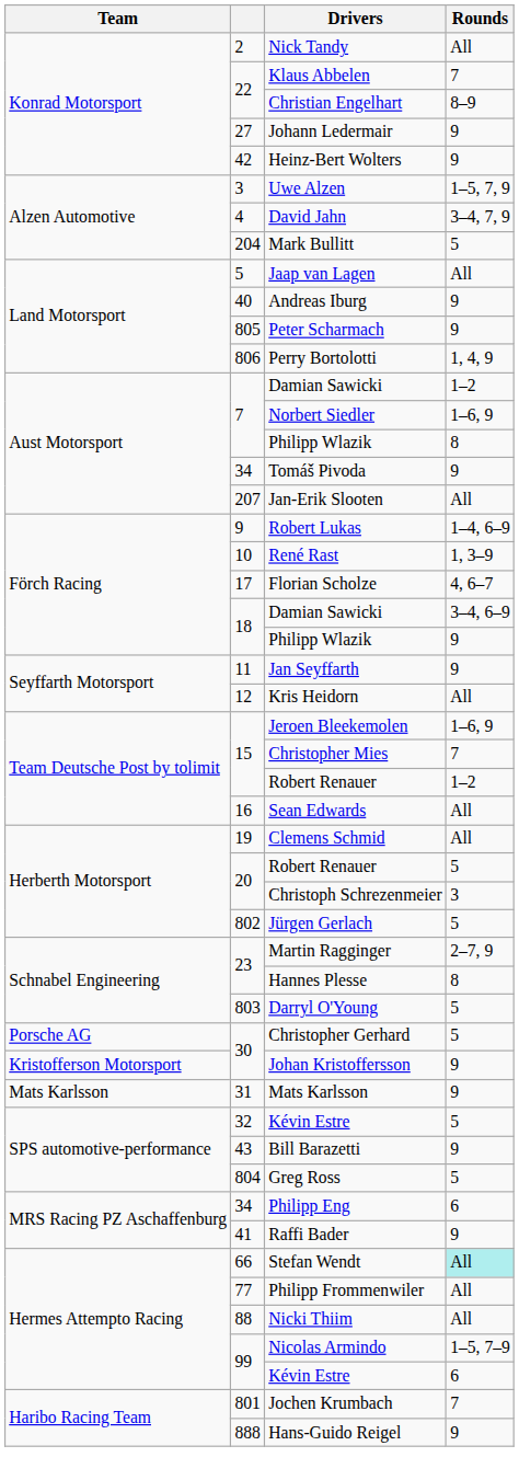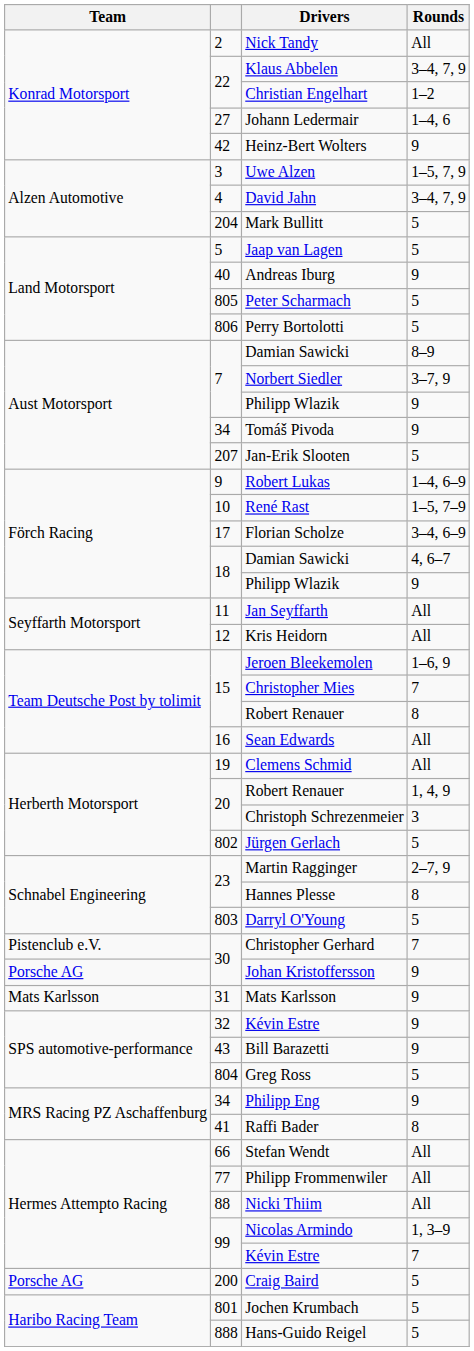 <table class="wikitable" style="font-size: 85%;">
 <tr>
 <th>Team</th>
 <th></th>
 <th>Drivers</th>
 <th>Rounds</th>
 </tr>
 <tr>
 <td rowspan=5> <a href='#'>Konrad Motorsport</a></td>
 <td>2</td>
 <td> <a href='#'>Nick Tandy</a></td>
 <td>All</td>
 </tr>
 <tr>
 <td rowspan=2>22</td>
 <td> <a href='#'>Klaus Abbelen</a></td>
-<td>7</td>
+<td>3–4, 7, 9</td>
 </tr>
 <tr>
 <td> <a href='#'>Christian Engelhart</a></td>
-<td>8–9</td>
+<td>1–2</td>
 </tr>
 <tr>
 <td>27</td>
 <td> Johann Ledermair</td>
-<td>9</td>
+<td>1–4, 6</td>
 </tr>
 <tr>
 <td>42</td>
 <td> Heinz-Bert Wolters</td>
 <td>9</td>
 </tr>
 <tr>
 <td rowspan=3> Alzen Automotive</td>
 <td>3</td>
 <td> <a href='#'>Uwe Alzen</a></td>
 <td>1–5, 7, 9</td>
 </tr>
 <tr>
 <td>4</td>
 <td> <a href='#'>David Jahn</a></td>
 <td>3–4, 7, 9</td>
 </tr>
 <tr>
 <td>204</td>
 <td> Mark Bullitt</td>
 <td>5</td>
 </tr>
 <tr>
 <td rowspan=4> Land Motorsport</td>
 <td>5</td>
 <td> <a href='#'>Jaap van Lagen</a></td>
-<td>All</td>
+<td>5</td>
 </tr>
 <tr>
 <td>40</td>
 <td> Andreas Iburg</td>
 <td>9</td>
 </tr>
 <tr>
 <td>805</td>
 <td> <a href='#'>Peter Scharmach</a></td>
-<td>9</td>
+<td>5</td>
 </tr>
 <tr>
 <td>806</td>
 <td> Perry Bortolotti</td>
-<td>1, 4, 9</td>
+<td>5</td>
 </tr>
 <tr>
 <td rowspan=5> Aust Motorsport</td>
 <td rowspan=3>7</td>
 <td> Damian Sawicki</td>
-<td>1–2</td>
+<td>8–9</td>
 </tr>
 <tr>
 <td> <a href='#'>Norbert Siedler</a></td>
-<td>1–6, 9</td>
+<td>3–7, 9</td>
 </tr>
 <tr>
 <td> Philipp Wlazik</td>
-<td>8</td>
+<td>9</td>
 </tr>
 <tr>
 <td>34</td>
 <td> Tomáš Pivoda</td>
 <td>9</td>
 </tr>
 <tr>
 <td>207</td>
 <td> Jan-Erik Slooten</td>
-<td>All</td>
+<td>5</td>
 </tr>
 <tr>
 <td rowspan=5> Förch Racing</td>
 <td>9</td>
 <td> <a href='#'>Robert Lukas</a></td>
 <td>1–4, 6–9</td>
 </tr>
 <tr>
 <td>10</td>
 <td> <a href='#'>René Rast</a></td>
-<td>1, 3–9</td>
+<td>1–5, 7–9</td>
 </tr>
 <tr>
 <td>17</td>
 <td> Florian Scholze</td>
-<td>4, 6–7</td>
+<td>3–4, 6–9</td>
 </tr>
 <tr>
 <td rowspan=2>18</td>
 <td> Damian Sawicki</td>
-<td>3–4, 6–9</td>
+<td>4, 6–7</td>
 </tr>
 <tr>
 <td> Philipp Wlazik</td>
 <td>9</td>
 </tr>
 <tr>
 <td rowspan=2> Seyffarth Motorsport</td>
 <td>11</td>
 <td> <a href='#'>Jan Seyffarth</a></td>
-<td>9</td>
+<td>All</td>
 </tr>
 <tr>
 <td>12</td>
 <td> Kris Heidorn</td>
 <td>All</td>
 </tr>
 <tr>
 <td rowspan=4> <a href='#'>Team Deutsche Post by tolimit</a></td>
 <td rowspan=3>15</td>
 <td> <a href='#'>Jeroen Bleekemolen</a></td>
 <td>1–6, 9</td>
 </tr>
 <tr>
 <td> <a href='#'>Christopher Mies</a></td>
 <td>7</td>
 </tr>
 <tr>
 <td> Robert Renauer</td>
-<td>1–2</td>
+<td>8</td>
 </tr>
 <tr>
 <td>16</td>
 <td> <a href='#'>Sean Edwards</a></td>
 <td>All</td>
 </tr>
 <tr>
 <td rowspan=4> Herberth Motorsport</td>
 <td>19</td>
 <td> <a href='#'>Clemens Schmid</a></td>
 <td>All</td>
 </tr>
 <tr>
 <td rowspan=2>20</td>
 <td> Robert Renauer</td>
-<td>5</td>
+<td>1, 4, 9</td>
 </tr>
 <tr>
 <td> Christoph Schrezenmeier</td>
 <td>3</td>
 </tr>
 <tr>
 <td>802</td>
 <td> <a href='#'>Jürgen Gerlach</a></td>
 <td>5</td>
 </tr>
 <tr>
 <td rowspan=3> Schnabel Engineering</td>
 <td rowspan=2>23</td>
 <td> Martin Ragginger</td>
 <td>2–7, 9</td>
 </tr>
 <tr>
 <td> Hannes Plesse</td>
 <td>8</td>
 </tr>
 <tr>
 <td>803</td>
 <td> <a href='#'>Darryl O'Young</a></td>
 <td>5</td>
 </tr>
 <tr>
-<td> <a href='#'>Porsche AG</a></td>
+<td> Pistenclub e.V.</td>
 <td rowspan=2>30</td>
 <td> Christopher Gerhard</td>
-<td>5</td>
+<td>7</td>
 </tr>
 <tr>
-<td> <a href='#'>Kristofferson Motorsport</a></td>
+<td> <a href='#'>Porsche AG</a></td>
 <td> <a href='#'>Johan Kristoffersson</a></td>
 <td>9</td>
 </tr>
 <tr>
 <td> Mats Karlsson</td>
 <td>31</td>
 <td> Mats Karlsson</td>
 <td>9</td>
 </tr>
 <tr>
 <td rowspan=3> SPS automotive-performance</td>
 <td>32</td>
 <td> <a href='#'>Kévin Estre</a></td>
-<td>5</td>
+<td>9</td>
 </tr>
 <tr>
 <td>43</td>
 <td> Bill Barazetti</td>
 <td>9</td>
 </tr>
 <tr>
 <td>804</td>
 <td> Greg Ross</td>
 <td>5</td>
 </tr>
 <tr>
 <td rowspan=2> MRS Racing PZ Aschaffenburg</td>
 <td>34</td>
 <td> <a href='#'>Philipp Eng</a></td>
-<td>6</td>
+<td>9</td>
 </tr>
 <tr>
 <td>41</td>
 <td> Raffi Bader</td>
-<td>9</td>
+<td>8</td>
 </tr>
 <tr>
 <td rowspan=5> Hermes Attempto Racing</td>
 <td>66</td>
 <td> Stefan Wendt</td>
-<td style="background: paleturquoise;">All</td>
+<td>All</td>
 </tr>
 <tr>
 <td>77</td>
 <td> Philipp Frommenwiler</td>
 <td>All</td>
 </tr>
 <tr>
 <td>88</td>
 <td> <a href='#'>Nicki Thiim</a></td>
 <td>All</td>
 </tr>
 <tr>
 <td rowspan=2>99</td>
 <td> <a href='#'>Nicolas Armindo</a></td>
-<td>1–5, 7–9</td>
+<td>1, 3–9</td>
 </tr>
 <tr>
 <td> <a href='#'>Kévin Estre</a></td>
-<td>6</td>
+<td>7</td>
+</tr>
+<tr>
+<td> <a href='#'>Porsche AG</a></td>
+<td>200</td>
+<td> <a href='#'>Craig Baird</a></td>
+<td>5</td>
 </tr>
 <tr>
 <td rowspan=2> <a href='#'>Haribo Racing Team</a></td>
 <td>801</td>
 <td> Jochen Krumbach</td>
-<td>7</td>
+<td>5</td>
 </tr>
 <tr>
 <td>888</td>
 <td> Hans-Guido Reigel</td>
-<td>9</td>
+<td>5</td>
 </tr>
 </table>
